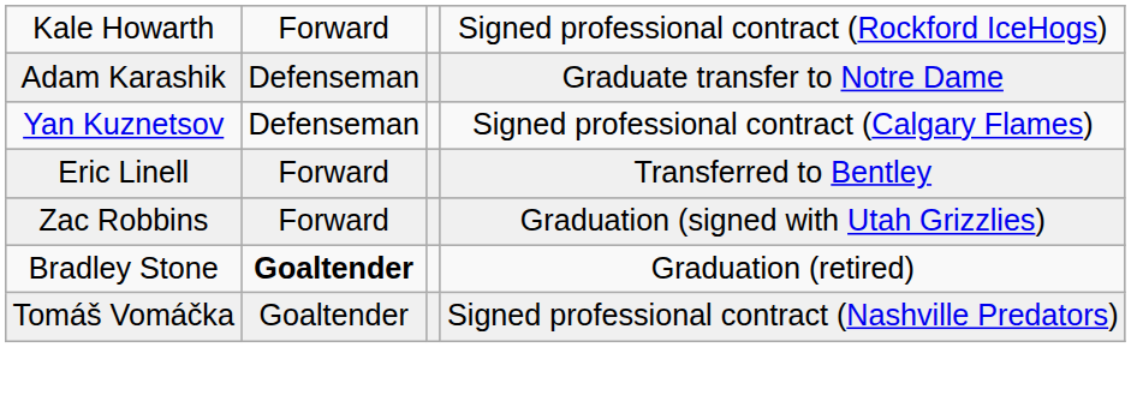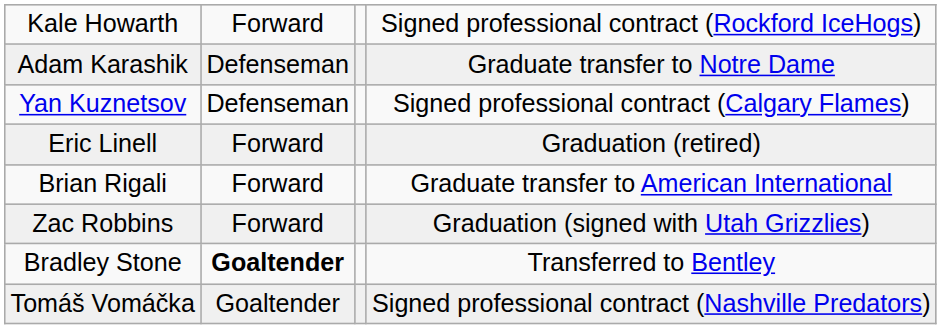 <table class="wikitable">
 <tr align="center" bgcolor="">
 <td>Kale Howarth</td>
 <td>Forward</td>
 <td></td>
 <td>Signed professional contract (<a href='#'>Rockford IceHogs</a>)</td>
 </tr>
 <tr align="center" bgcolor="f0f0f0">
 <td>Adam Karashik</td>
 <td>Defenseman</td>
 <td></td>
 <td>Graduate transfer to <a href='#'>Notre Dame</a></td>
 </tr>
 <tr align="center" bgcolor="">
 <td><a href='#'>Yan Kuznetsov</a></td>
 <td>Defenseman</td>
 <td></td>
 <td>Signed professional contract (<a href='#'>Calgary Flames</a>)</td>
 </tr>
 <tr align="center" bgcolor="f0f0f0">
 <td>Eric Linell</td>
 <td>Forward</td>
 <td></td>
-<td>Transferred to <a href='#'>Bentley</a></td>
+<td>Graduation (retired)</td>
+</tr>
+<tr align="center" bgcolor="">
+<td>Brian Rigali</td>
+<td>Forward</td>
+<td></td>
+<td>Graduate transfer to <a href='#'>American International</a></td>
 </tr>
 <tr align="center" bgcolor="f0f0f0">
 <td>Zac Robbins</td>
 <td>Forward</td>
 <td></td>
 <td>Graduation (signed with <a href='#'>Utah Grizzlies</a>)</td>
 </tr>
 <tr align="center" bgcolor="">
 <td>Bradley Stone</td>
 <td><strong>Goaltender</strong></td>
 <td></td>
-<td>Graduation (retired)</td>
+<td>Transferred to <a href='#'>Bentley</a></td>
 </tr>
 <tr align="center" bgcolor="f0f0f0">
 <td>Tomáš Vomáčka</td>
 <td>Goaltender</td>
 <td></td>
 <td>Signed professional contract (<a href='#'>Nashville Predators</a>)</td>
 </tr>
 </table>
